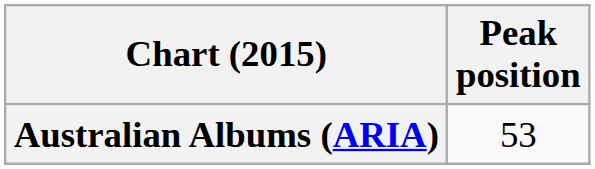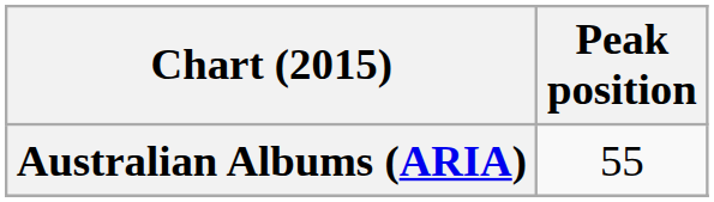 <table class="wikitable sortable plainrowheaders" style="text-align:center">
 <tr>
 <th scope="col">Chart (2015)</th>
 <th scope="col">Peak<br> position</th>
 </tr>
 <tr>
 <th scope="row">Australian Albums (<a href='#'>ARIA</a>)</th>
-<td>53</td>
+<td>55</td>
 </tr>
 <tr>
 </tr>
 <tr>
 </tr>
 <tr>
 </tr>
 <tr>
 </tr>
 <tr>
 </tr>
 <tr>
 </tr>
 <tr>
 </tr>
 <tr>
 </tr>
 <tr>
 </tr>
 </table>
